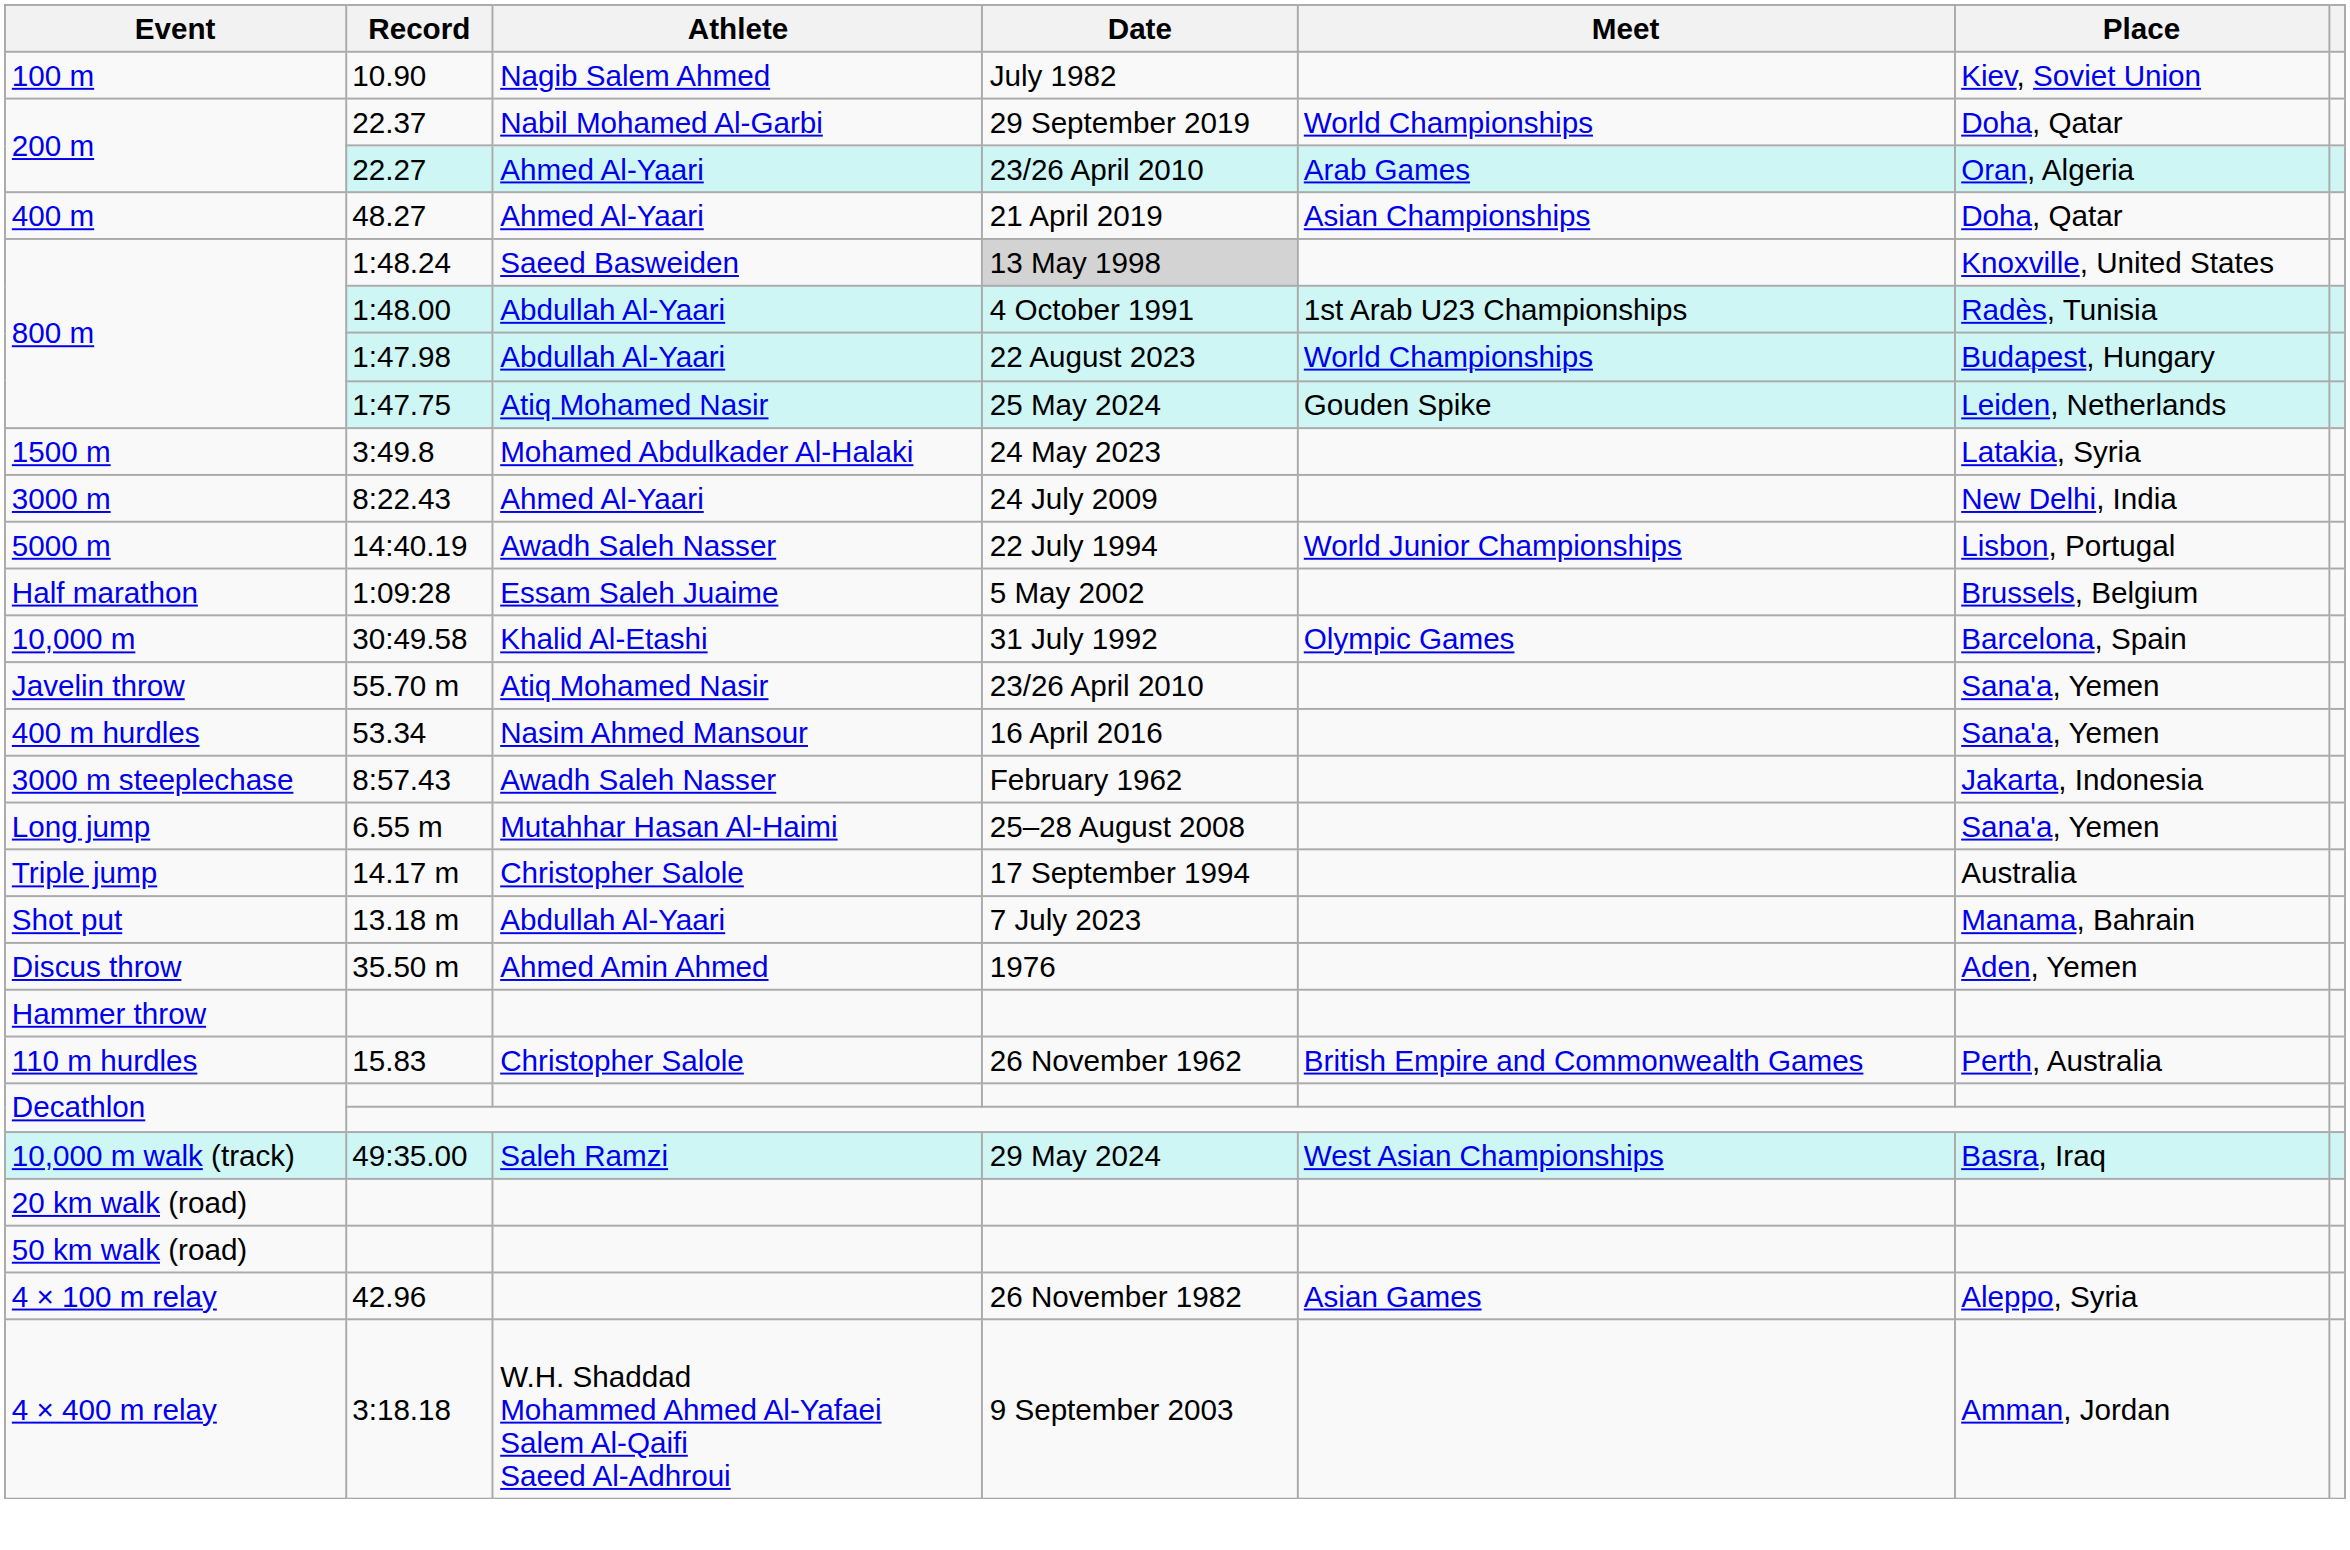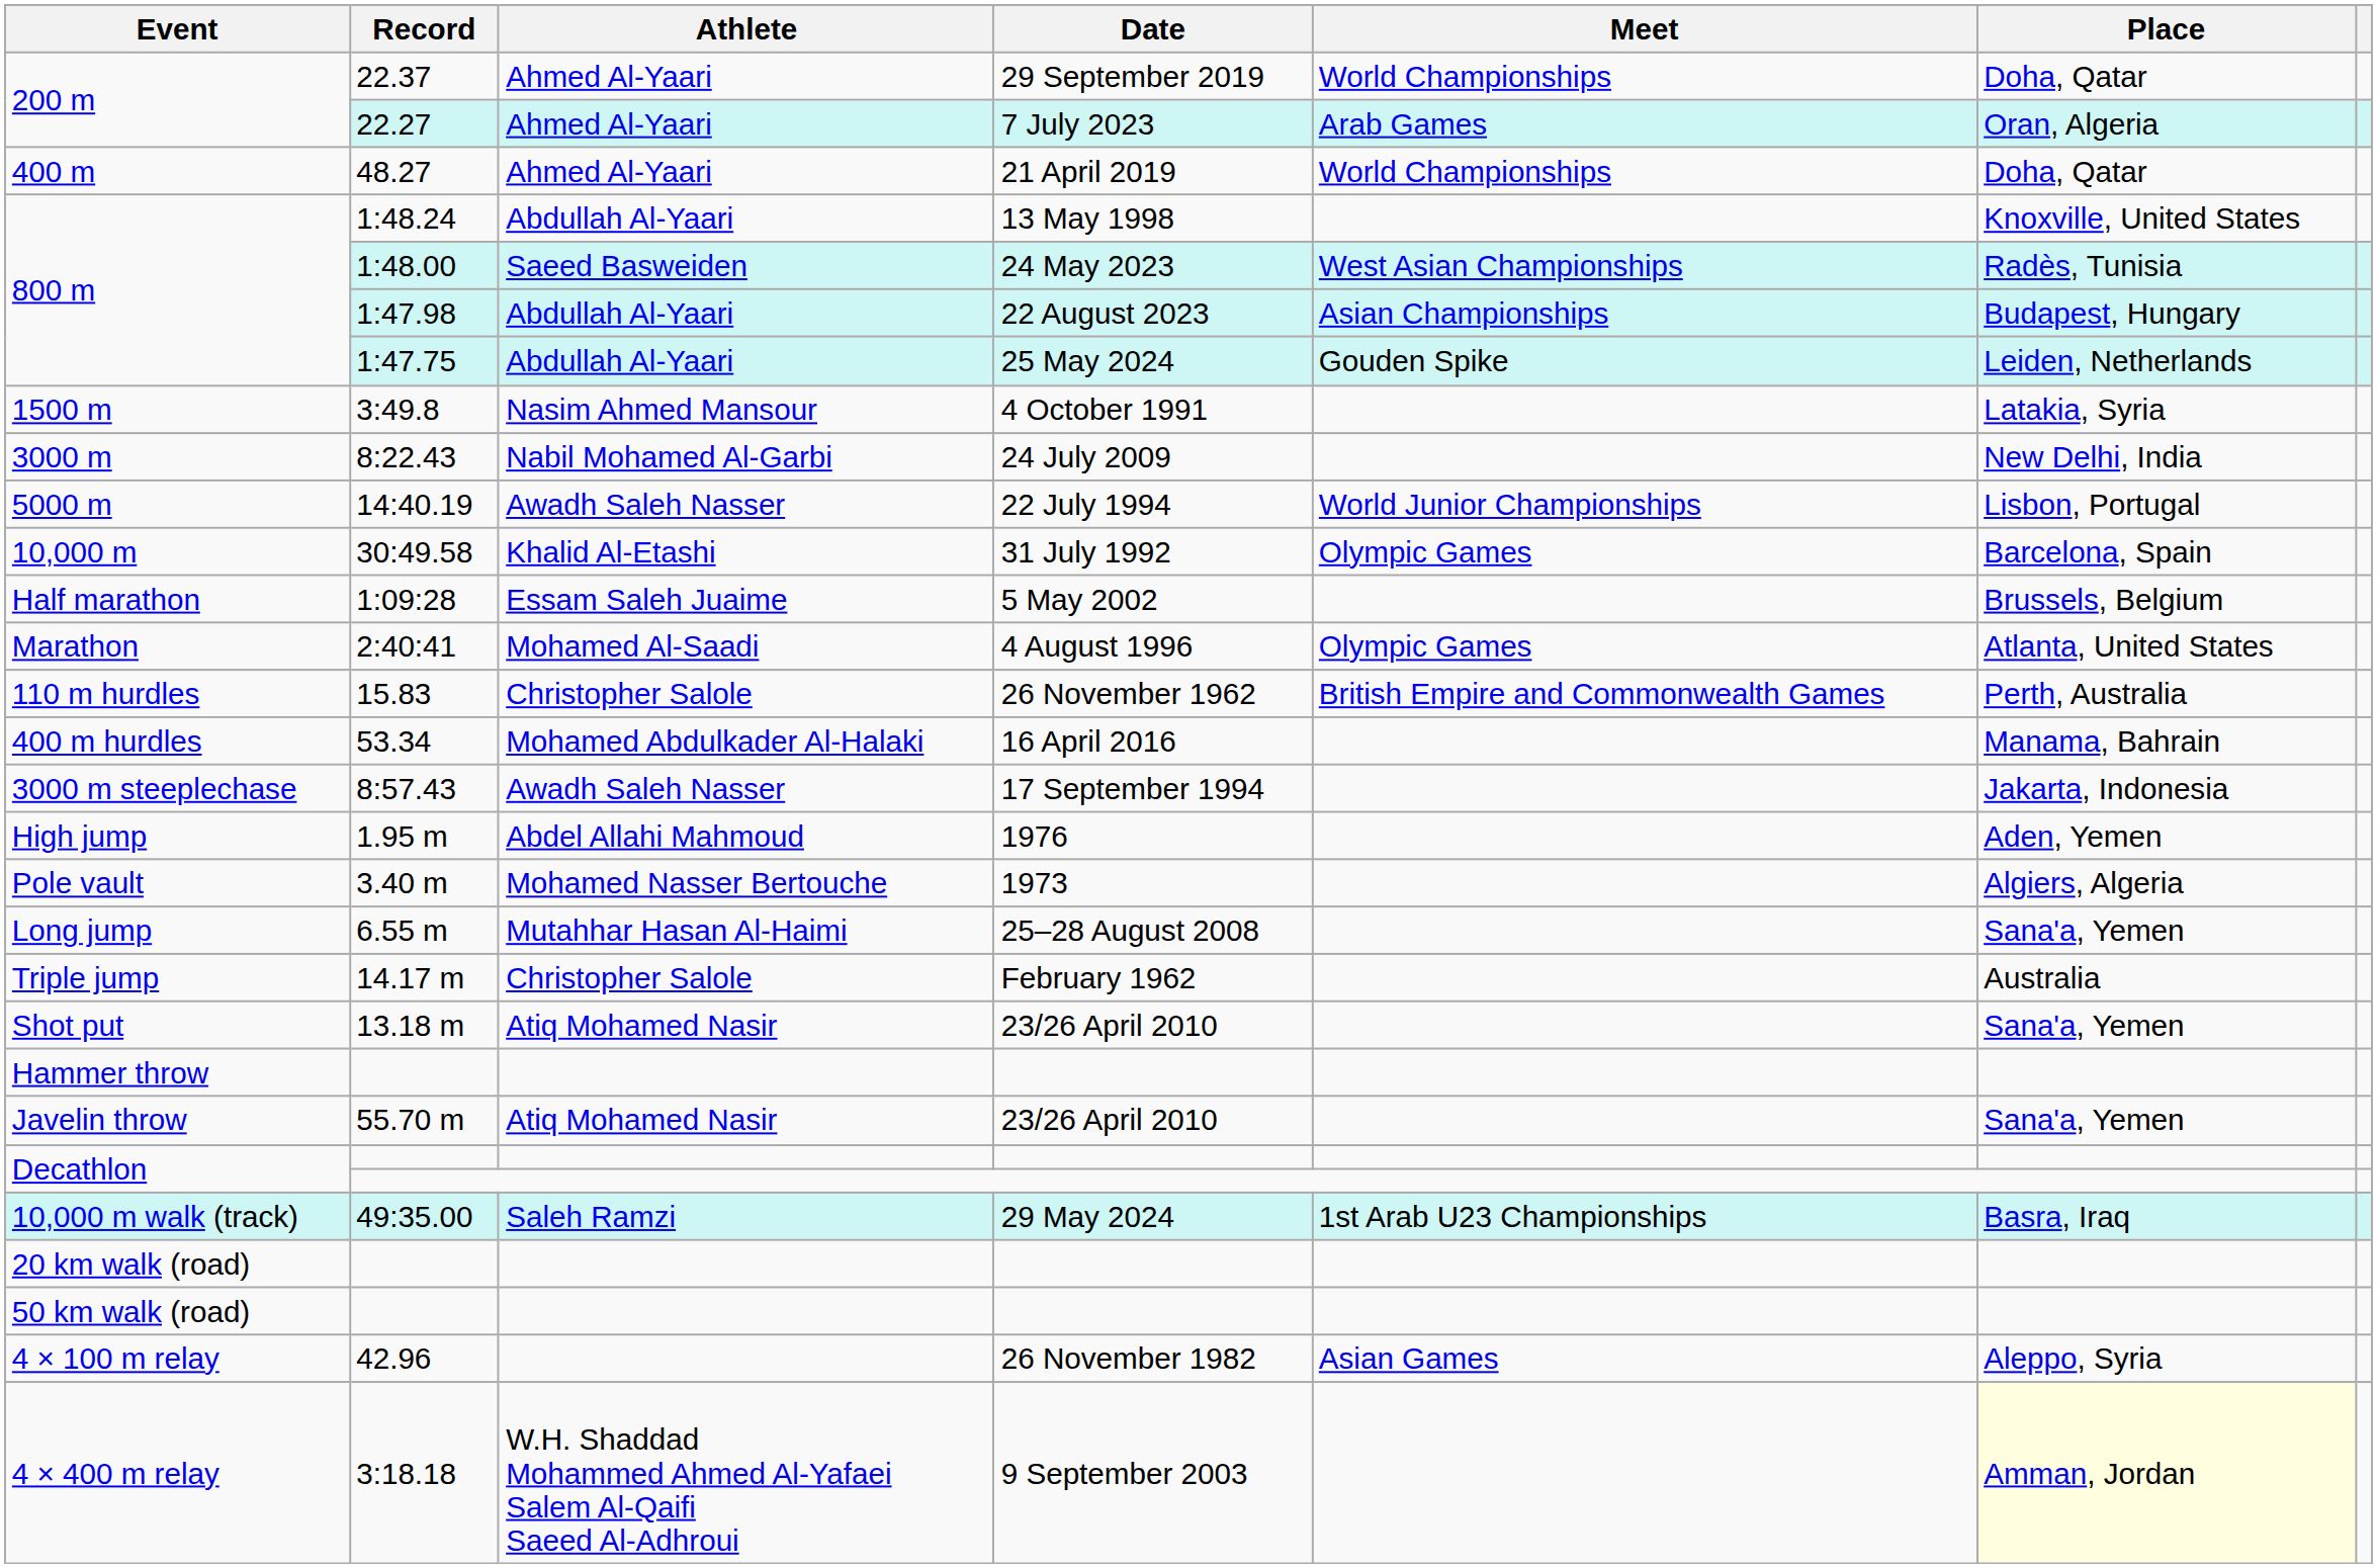 <table class="wikitable" style="font-size:95%; width: 95%;">
 <tr>
 <th>Event</th>
 <th>Record</th>
 <th>Athlete</th>
 <th>Date</th>
 <th>Meet</th>
 <th>Place</th>
 <th></th>
 </tr>
 <tr>
-<td><a href='#'>100 m</a></td>
-<td>10.90</td>
-<td><a href='#'>Nagib Salem Ahmed</a></td>
-<td>July 1982</td>
-<td></td>
-<td><a href='#'>Kiev</a>, <a href='#'>Soviet Union</a></td>
-<td></td>
-</tr>
-<tr>
 <td rowspan=2><a href='#'>200 m</a></td>
 <td>22.37 </td>
-<td><a href='#'>Nabil Mohamed Al-Garbi</a></td>
+<td><a href='#'>Ahmed Al-Yaari</a></td>
 <td>29 September 2019</td>
 <td><a href='#'>World Championships</a></td>
 <td><a href='#'>Doha</a>, Qatar</td>
 <td></td>
 </tr>
 <tr bgcolor="#CEF6F5">
 <td>22.27 </td>
 <td><a href='#'>Ahmed Al-Yaari</a></td>
-<td>23/26 April 2010</td>
+<td>7 July 2023</td>
 <td><a href='#'>Arab Games</a></td>
 <td><a href='#'>Oran</a>, Algeria</td>
 <td></td>
 </tr>
 <tr>
 <td><a href='#'>400 m</a></td>
 <td>48.27</td>
 <td><a href='#'>Ahmed Al-Yaari</a></td>
 <td>21 April 2019</td>
-<td><a href='#'>Asian Championships</a></td>
+<td><a href='#'>World Championships</a></td>
 <td><a href='#'>Doha</a>, Qatar</td>
 <td></td>
 </tr>
 <tr>
 <td rowspan=4><a href='#'>800 m</a></td>
 <td>1:48.24</td>
-<td><a href='#'>Saeed Basweiden</a></td>
-<td style="background: lightgrey;">13 May 1998</td>
+<td><a href='#'>Abdullah Al-Yaari</a></td>
+<td>13 May 1998</td>
 <td></td>
 <td><a href='#'>Knoxville</a>, United States</td>
 <td></td>
 </tr>
 <tr bgcolor="#CEF6F5">
 <td>1:48.00</td>
-<td><a href='#'>Abdullah Al-Yaari</a></td>
-<td>4 October 1991</td>
-<td>1st Arab U23 Championships</td>
+<td><a href='#'>Saeed Basweiden</a></td>
+<td>24 May 2023</td>
+<td><a href='#'>West Asian Championships</a></td>
 <td><a href='#'>Radès</a>, Tunisia</td>
 <td></td>
 </tr>
 <tr bgcolor="#CEF6F5">
 <td>1:47.98</td>
 <td><a href='#'>Abdullah Al-Yaari</a></td>
 <td>22 August 2023</td>
-<td><a href='#'>World Championships</a></td>
+<td><a href='#'>Asian Championships</a></td>
 <td><a href='#'>Budapest</a>, Hungary</td>
 <td></td>
 </tr>
 <tr bgcolor="#CEF6F5">
 <td>1:47.75</td>
-<td><a href='#'>Atiq Mohamed Nasir</a></td>
+<td><a href='#'>Abdullah Al-Yaari</a></td>
 <td>25 May 2024</td>
 <td>Gouden Spike</td>
 <td><a href='#'>Leiden</a>, Netherlands</td>
 <td></td>
 </tr>
 <tr>
 <td><a href='#'>1500 m</a></td>
 <td>3:49.8</td>
-<td><a href='#'>Mohamed Abdulkader Al-Halaki</a></td>
-<td>24 May 2023</td>
+<td><a href='#'>Nasim Ahmed Mansour</a></td>
+<td>4 October 1991</td>
 <td></td>
 <td><a href='#'>Latakia</a>, Syria</td>
 <td></td>
 </tr>
 <tr>
 <td><a href='#'>3000 m</a></td>
 <td>8:22.43</td>
-<td><a href='#'>Ahmed Al-Yaari</a></td>
+<td><a href='#'>Nabil Mohamed Al-Garbi</a></td>
 <td>24 July 2009</td>
 <td></td>
 <td><a href='#'>New Delhi</a>, India</td>
 <td></td>
 </tr>
 <tr>
 <td><a href='#'>5000 m</a></td>
 <td>14:40.19</td>
 <td><a href='#'>Awadh Saleh Nasser</a></td>
 <td>22 July 1994</td>
 <td><a href='#'>World Junior Championships</a></td>
 <td><a href='#'>Lisbon</a>, Portugal</td>
 <td></td>
 </tr>
 <tr>
+<td><a href='#'>10,000 m</a></td>
+<td>30:49.58</td>
+<td><a href='#'>Khalid Al-Etashi</a></td>
+<td>31 July 1992</td>
+<td><a href='#'>Olympic Games</a></td>
+<td><a href='#'>Barcelona</a>, Spain</td>
+<td></td>
+</tr>
+<tr>
 <td><a href='#'>Half marathon</a></td>
 <td>1:09:28</td>
 <td><a href='#'>Essam Saleh Juaime</a></td>
 <td>5 May 2002</td>
 <td></td>
 <td><a href='#'>Brussels</a>, Belgium</td>
 <td></td>
 </tr>
 <tr>
-<td><a href='#'>10,000 m</a></td>
-<td>30:49.58</td>
-<td><a href='#'>Khalid Al-Etashi</a></td>
-<td>31 July 1992</td>
+<td><a href='#'>Marathon</a></td>
+<td>2:40:41</td>
+<td><a href='#'>Mohamed Al-Saadi</a></td>
+<td>4 August 1996</td>
 <td><a href='#'>Olympic Games</a></td>
-<td><a href='#'>Barcelona</a>, Spain</td>
+<td><a href='#'>Atlanta</a>, United States</td>
 <td></td>
 </tr>
 <tr>
-<td><a href='#'>Javelin throw</a></td>
-<td>55.70 m</td>
-<td><a href='#'>Atiq Mohamed Nasir</a></td>
-<td>23/26 April 2010</td>
-<td></td>
-<td><a href='#'>Sana'a</a>, Yemen</td>
+<td><a href='#'>110 m hurdles</a></td>
+<td>15.83</td>
+<td><a href='#'>Christopher Salole</a></td>
+<td>26 November 1962</td>
+<td><a href='#'>British Empire and Commonwealth Games</a></td>
+<td><a href='#'>Perth</a>, Australia</td>
 <td></td>
 </tr>
 <tr>
 <td><a href='#'>400 m hurdles</a></td>
 <td>53.34</td>
-<td><a href='#'>Nasim Ahmed Mansour</a></td>
+<td><a href='#'>Mohamed Abdulkader Al-Halaki</a></td>
 <td>16 April 2016</td>
 <td></td>
-<td><a href='#'>Sana'a</a>, Yemen</td>
+<td><a href='#'>Manama</a>, Bahrain</td>
 <td></td>
 </tr>
 <tr>
 <td><a href='#'>3000 m steeplechase</a></td>
 <td>8:57.43</td>
 <td><a href='#'>Awadh Saleh Nasser</a></td>
-<td>February 1962</td>
+<td>17 September 1994</td>
 <td></td>
 <td><a href='#'>Jakarta</a>, Indonesia</td>
+<td></td>
+</tr>
+<tr>
+<td><a href='#'>High jump</a></td>
+<td>1.95 m</td>
+<td><a href='#'>Abdel Allahi Mahmoud</a></td>
+<td>1976</td>
+<td></td>
+<td><a href='#'>Aden</a>, Yemen</td>
+<td></td>
+</tr>
+<tr>
+<td><a href='#'>Pole vault</a></td>
+<td>3.40 m</td>
+<td><a href='#'>Mohamed Nasser Bertouche</a></td>
+<td>1973</td>
+<td></td>
+<td><a href='#'>Algiers</a>, Algeria</td>
 <td></td>
 </tr>
 <tr>
 <td><a href='#'>Long jump</a></td>
 <td>6.55 m</td>
 <td><a href='#'>Mutahhar Hasan Al-Haimi</a></td>
 <td>25–28 August 2008</td>
 <td></td>
 <td><a href='#'>Sana'a</a>, Yemen</td>
 <td></td>
 </tr>
 <tr>
 <td><a href='#'>Triple jump</a></td>
 <td>14.17 m</td>
 <td><a href='#'>Christopher Salole</a></td>
-<td>17 September 1994</td>
+<td>February 1962</td>
 <td></td>
 <td>Australia</td>
 <td></td>
 </tr>
 <tr>
 <td><a href='#'>Shot put</a></td>
 <td>13.18 m</td>
-<td><a href='#'>Abdullah Al-Yaari</a></td>
-<td>7 July 2023</td>
+<td><a href='#'>Atiq Mohamed Nasir</a></td>
+<td>23/26 April 2010</td>
 <td></td>
-<td><a href='#'>Manama</a>, Bahrain</td>
-<td></td>
-</tr>
-<tr>
-<td><a href='#'>Discus throw</a></td>
-<td>35.50 m</td>
-<td><a href='#'>Ahmed Amin Ahmed</a></td>
-<td>1976</td>
-<td></td>
-<td><a href='#'>Aden</a>, Yemen</td>
+<td><a href='#'>Sana'a</a>, Yemen</td>
 <td></td>
 </tr>
 <tr>
 <td><a href='#'>Hammer throw</a></td>
 <td></td>
 <td></td>
 <td></td>
 <td></td>
 <td></td>
 <td></td>
 </tr>
 <tr>
-<td><a href='#'>110 m hurdles</a></td>
-<td>15.83</td>
-<td><a href='#'>Christopher Salole</a></td>
-<td>26 November 1962</td>
-<td><a href='#'>British Empire and Commonwealth Games</a></td>
-<td><a href='#'>Perth</a>, Australia</td>
+<td><a href='#'>Javelin throw</a></td>
+<td>55.70 m</td>
+<td><a href='#'>Atiq Mohamed Nasir</a></td>
+<td>23/26 April 2010</td>
+<td></td>
+<td><a href='#'>Sana'a</a>, Yemen</td>
 <td></td>
 </tr>
 <tr>
 <td rowspan=2><a href='#'>Decathlon</a></td>
 <td></td>
 <td></td>
 <td></td>
 <td></td>
 <td></td>
 <td></td>
 </tr>
 <tr>
 <td colspan=5></td>
 <td></td>
 </tr>
 <tr bgcolor=#CEF6F5>
 <td><a href='#'>10,000 m walk</a> (track)</td>
 <td>49:35.00</td>
 <td><a href='#'>Saleh Ramzi</a></td>
 <td>29 May 2024</td>
-<td><a href='#'>West Asian Championships</a></td>
+<td>1st Arab U23 Championships</td>
 <td><a href='#'>Basra</a>, Iraq</td>
 <td></td>
 </tr>
 <tr>
 <td><a href='#'>20 km walk</a> (road)</td>
 <td></td>
 <td></td>
 <td></td>
 <td></td>
 <td></td>
 <td></td>
 </tr>
 <tr>
 <td><a href='#'>50 km walk</a> (road)</td>
 <td></td>
 <td></td>
 <td></td>
 <td></td>
 <td></td>
 <td></td>
 </tr>
 <tr>
 <td><a href='#'>4 × 100 m relay</a></td>
 <td>42.96</td>
 <td></td>
 <td>26 November 1982</td>
 <td><a href='#'>Asian Games</a></td>
 <td><a href='#'>Aleppo</a>, Syria</td>
 <td></td>
 </tr>
 <tr>
 <td><a href='#'>4 × 400 m relay</a></td>
 <td>3:18.18</td>
 <td><br>W.H. Shaddad<br><a href='#'>Mohammed Ahmed Al-Yafaei</a><br><a href='#'>Salem Al-Qaifi</a><br><a href='#'>Saeed Al-Adhroui</a></td>
 <td>9 September 2003</td>
 <td></td>
-<td><a href='#'>Amman</a>, Jordan</td>
+<td style="background: lightyellow;"><a href='#'>Amman</a>, Jordan</td>
 <td></td>
 </tr>
 </table>
